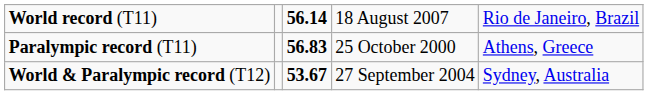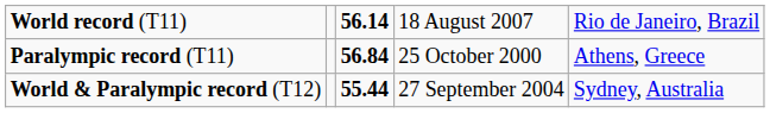 <table class="wikitable">
 <tr>
 <td><strong>World record</strong> (T11)</td>
 <td></td>
 <td><strong>56.14</strong></td>
 <td>18 August 2007</td>
 <td><a href='#'>Rio de Janeiro</a>, <a href='#'>Brazil</a></td>
 </tr>
 <tr>
 <td><strong>Paralympic record</strong> (T11)</td>
 <td></td>
-<td><strong>56.83</strong></td>
+<td><strong>56.84</strong></td>
 <td>25 October 2000</td>
 <td><a href='#'>Athens</a>, <a href='#'>Greece</a></td>
 </tr>
 <tr>
 <td><strong>World & Paralympic record</strong> (T12)</td>
 <td></td>
-<td><strong>53.67</strong></td>
+<td><strong>55.44</strong></td>
 <td>27 September 2004</td>
 <td><a href='#'>Sydney</a>, <a href='#'>Australia</a></td>
 </tr>
 </table>
